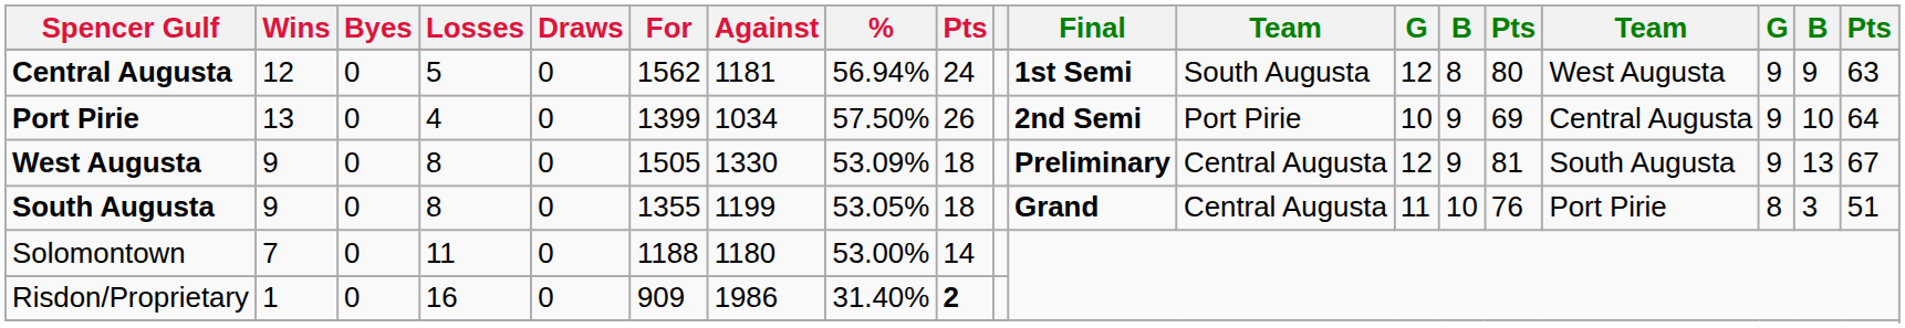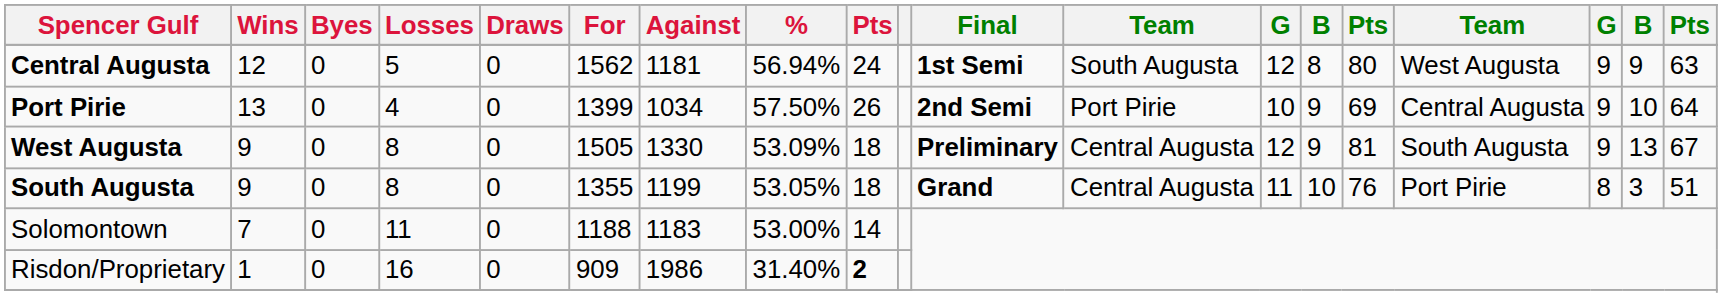 <table style="font-size: 85%; text-align: left;" class="wikitable">
 <tr>
 <th style="color:crimson">Spencer Gulf</th>
 <th style="color:crimson">Wins</th>
 <th style="color:crimson">Byes</th>
 <th style="color:crimson">Losses</th>
 <th style="color:crimson">Draws</th>
 <th style="color:crimson">For</th>
 <th style="color:crimson">Against</th>
 <th style="color:crimson">%</th>
 <th style="color:crimson">Pts</th>
 <th></th>
 <th style="color:green">Final</th>
 <th style="color:green">Team</th>
 <th style="color:green">G</th>
 <th style="color:green">B</th>
 <th style="color:green">Pts</th>
 <th style="color:green">Team</th>
 <th style="color:green">G</th>
 <th style="color:green">B</th>
 <th style="color:green">Pts</th>
 </tr>
 <tr>
 </tr>
 <tr>
 </tr>
 <tr>
 <td><strong>	Central Augusta	</strong></td>
 <td>12</td>
 <td>0</td>
 <td>5</td>
 <td>0</td>
 <td>1562</td>
 <td>1181</td>
 <td>56.94%</td>
 <td>24</td>
 <td></td>
 <td><strong>1st Semi</strong></td>
 <td>South Augusta</td>
 <td>12</td>
 <td>8</td>
 <td>80</td>
 <td>West Augusta</td>
 <td>9</td>
 <td>9</td>
 <td>63</td>
 </tr>
 <tr>
 <td><strong>	Port Pirie	</strong></td>
 <td>13</td>
 <td>0</td>
 <td>4</td>
 <td>0</td>
 <td>1399</td>
 <td>1034</td>
 <td>57.50%</td>
 <td>26</td>
 <td></td>
 <td><strong>2nd Semi</strong></td>
 <td>Port Pirie</td>
 <td>10</td>
 <td>9</td>
 <td>69</td>
 <td>Central Augusta</td>
 <td>9</td>
 <td>10</td>
 <td>64</td>
 </tr>
 <tr>
 <td><strong>	West Augusta	</strong></td>
 <td>9</td>
 <td>0</td>
 <td>8</td>
 <td>0</td>
 <td>1505</td>
 <td>1330</td>
 <td>53.09%</td>
 <td>18</td>
 <td></td>
 <td><strong>Preliminary</strong></td>
 <td>Central Augusta</td>
 <td>12</td>
 <td>9</td>
 <td>81</td>
 <td>South Augusta</td>
 <td>9</td>
 <td>13</td>
 <td>67</td>
 </tr>
 <tr>
 <td><strong>	South Augusta	</strong></td>
 <td>9</td>
 <td>0</td>
 <td>8</td>
 <td>0</td>
 <td>1355</td>
 <td>1199</td>
 <td>53.05%</td>
 <td>18</td>
 <td></td>
 <td><strong>Grand</strong></td>
 <td>Central Augusta</td>
 <td>11</td>
 <td>10</td>
 <td>76</td>
 <td>Port Pirie</td>
 <td>8</td>
 <td>3</td>
 <td>51</td>
 </tr>
 <tr>
 <td>Solomontown</td>
 <td>7</td>
 <td>0</td>
 <td>11</td>
 <td>0</td>
 <td>1188</td>
-<td>1180</td>
+<td>1183</td>
 <td>53.00%</td>
 <td>14</td>
 <td></td>
 </tr>
 <tr>
 <td>Risdon/Proprietary</td>
 <td>1</td>
 <td>0</td>
 <td>16</td>
 <td>0</td>
 <td>909</td>
 <td>1986</td>
 <td>31.40%</td>
 <td><strong>2</strong></td>
 <td></td>
 </tr>
 <tr>
 </tr>
 </table>
